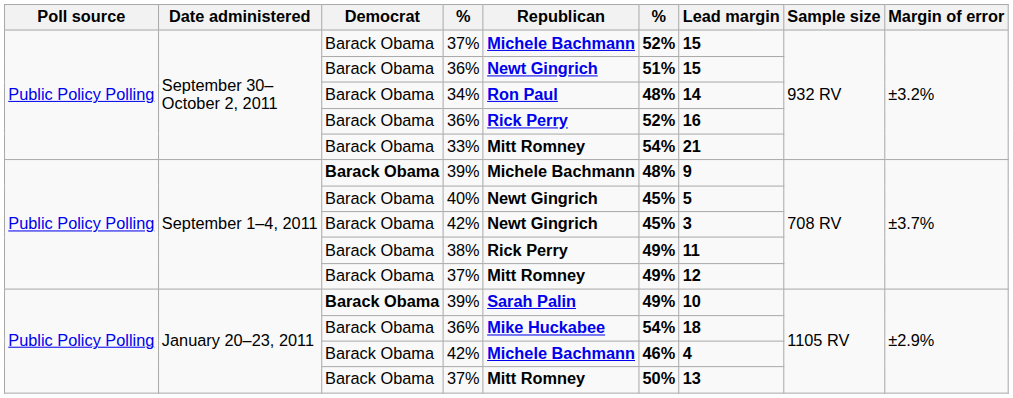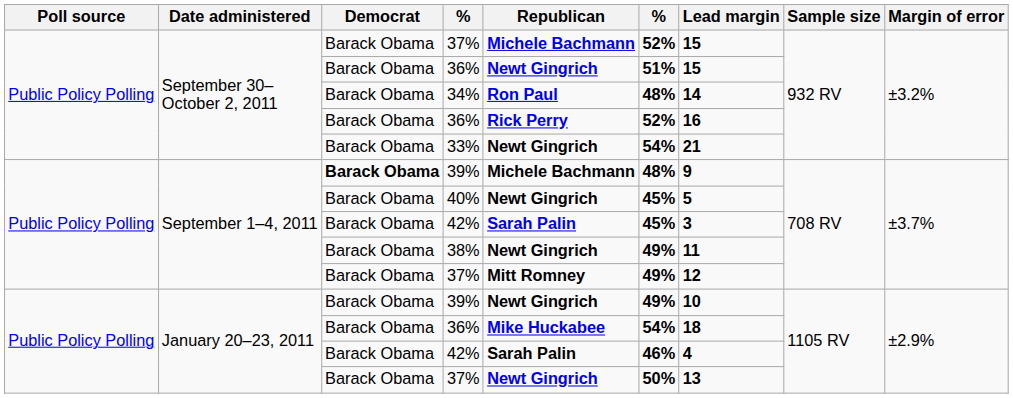 <table class="wikitable">
 <tr valign=bottom>
 <th>Poll source</th>
 <th>Date administered</th>
 <th>Democrat</th>
 <th>%</th>
 <th>Republican</th>
 <th>%</th>
 <th>Lead margin</th>
 <th>Sample size</th>
 <th>Margin of error</th>
 </tr>
 <tr>
 <td rowspan=5><a href='#'>Public Policy Polling</a></td>
 <td rowspan=5>September 30–<br>October 2, 2011</td>
 <td>Barack Obama</td>
 <td>37%</td>
 <td><strong><a href='#'>Michele Bachmann</a></strong></td>
 <td><strong>52%</strong></td>
 <td><strong>15</strong></td>
 <td rowspan=5>932 RV</td>
 <td rowspan=5>±3.2%</td>
 </tr>
 <tr>
 <td>Barack Obama</td>
 <td>36%</td>
 <td><strong><a href='#'>Newt Gingrich</a></strong></td>
 <td><strong>51%</strong></td>
 <td><strong>15</strong></td>
 </tr>
 <tr>
 <td>Barack Obama</td>
 <td>34%</td>
 <td><strong><a href='#'>Ron Paul</a></strong></td>
 <td><strong>48%</strong></td>
 <td><strong>14</strong></td>
 </tr>
 <tr>
 <td>Barack Obama</td>
 <td>36%</td>
 <td><strong><a href='#'>Rick Perry</a></strong></td>
 <td><strong>52%</strong></td>
 <td><strong>16</strong></td>
 </tr>
 <tr>
 <td>Barack Obama</td>
 <td>33%</td>
-<td><strong>Mitt Romney</strong></td>
+<td><strong>Newt Gingrich</strong></td>
 <td><strong>54%</strong></td>
 <td><strong>21</strong></td>
 </tr>
 <tr>
 <td rowspan=5><a href='#'>Public Policy Polling</a></td>
 <td rowspan=5>September 1–4, 2011</td>
 <td><strong>Barack Obama</strong></td>
 <td>39%</td>
 <td><strong>Michele Bachmann</strong></td>
 <td><strong>48%</strong></td>
 <td><strong>9</strong></td>
 <td rowspan=5>708 RV</td>
 <td rowspan=5>±3.7%</td>
 </tr>
 <tr>
 <td>Barack Obama</td>
 <td>40%</td>
 <td><strong>Newt Gingrich</strong></td>
 <td><strong>45%</strong></td>
 <td><strong>5</strong></td>
 </tr>
 <tr>
 <td>Barack Obama</td>
 <td>42%</td>
-<td><strong>Newt Gingrich</strong></td>
+<td><strong><a href='#'>Sarah Palin</a></strong></td>
 <td><strong>45%</strong></td>
 <td><strong>3</strong></td>
 </tr>
 <tr>
 <td>Barack Obama</td>
 <td>38%</td>
-<td><strong>Rick Perry</strong></td>
+<td><strong>Newt Gingrich</strong></td>
 <td><strong>49%</strong></td>
 <td><strong>11</strong></td>
 </tr>
 <tr>
 <td>Barack Obama</td>
 <td>37%</td>
 <td><strong>Mitt Romney</strong></td>
 <td><strong>49%</strong></td>
 <td><strong>12</strong></td>
 </tr>
 <tr>
 <td rowspan=4><a href='#'>Public Policy Polling</a></td>
 <td rowspan=4>January 20–23, 2011</td>
-<td><strong>Barack Obama</strong></td>
+<td>Barack Obama</td>
 <td>39%</td>
-<td><strong><a href='#'>Sarah Palin</a></strong></td>
+<td><strong>Newt Gingrich</strong></td>
 <td><strong>49%</strong></td>
 <td><strong>10</strong></td>
 <td rowspan=4>1105 RV</td>
 <td rowspan=4>±2.9%</td>
 </tr>
 <tr>
 <td>Barack Obama</td>
 <td>36%</td>
 <td><strong><a href='#'>Mike Huckabee</a></strong></td>
 <td><strong>54%</strong></td>
 <td><strong>18</strong></td>
 </tr>
 <tr>
 <td>Barack Obama</td>
 <td>42%</td>
-<td><strong><a href='#'>Michele Bachmann</a></strong></td>
+<td><strong>Sarah Palin</strong></td>
 <td><strong>46%</strong></td>
 <td><strong>4</strong></td>
 </tr>
 <tr>
 <td>Barack Obama</td>
 <td>37%</td>
-<td><strong>Mitt Romney</strong></td>
+<td><strong><a href='#'>Newt Gingrich</a></strong></td>
 <td><strong>50%</strong></td>
 <td><strong>13</strong></td>
 </tr>
 </table>
